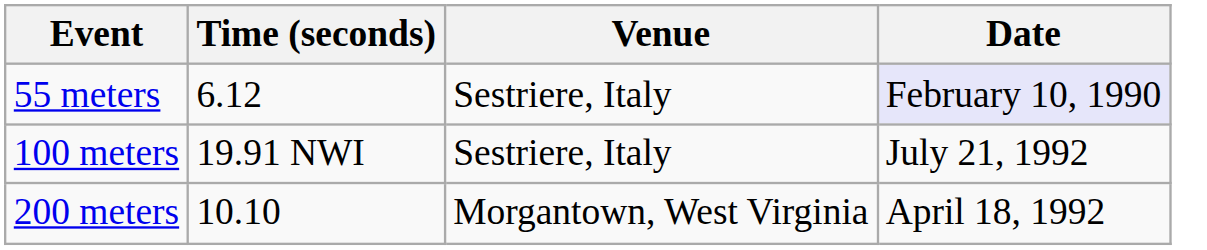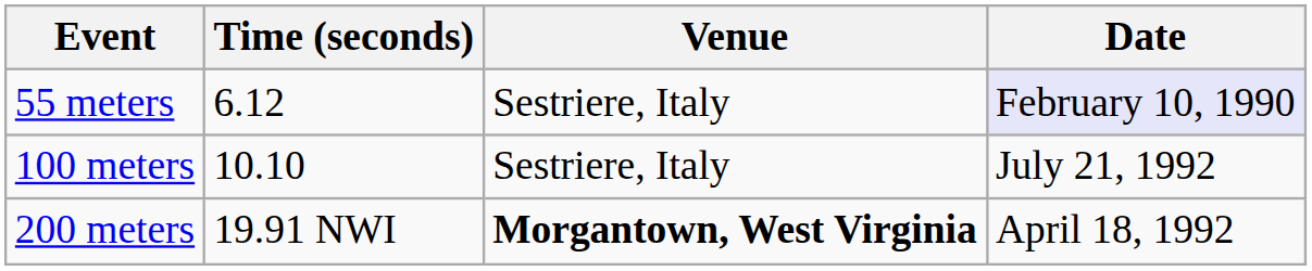 <table class="wikitable">
 <tr>
 <th>Event</th>
 <th>Time (seconds)</th>
 <th>Venue</th>
 <th>Date</th>
 </tr>
 <tr>
 <td><a href='#'>55 meters</a></td>
 <td>6.12</td>
 <td>Sestriere, Italy</td>
 <td style="background: lavender;">February 10, 1990</td>
 </tr>
 <tr>
 <td><a href='#'>100 meters</a></td>
-<td>19.91 NWI</td>
+<td>10.10</td>
 <td>Sestriere, Italy</td>
 <td>July 21, 1992</td>
 </tr>
 <tr>
 <td><a href='#'>200 meters</a></td>
-<td>10.10</td>
-<td>Morgantown, West Virginia</td>
+<td>19.91 NWI</td>
+<td><strong>Morgantown, West Virginia</strong></td>
 <td>April 18, 1992</td>
 </tr>
 </table>
